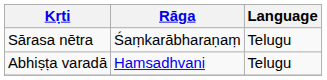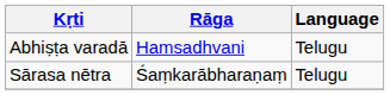 <table class="wikitable">
 <tr>
 <th><a href='#'>Kṛti</a></th>
 <th><a href='#'>Rāga</a></th>
 <th>Language</th>
 </tr>
 <tr>
+<td>Abhiṣṭa varadā</td>
+<td><a href='#'>Hamsadhvani</a></td>
+<td>Telugu</td>
+</tr>
+<tr>
 <td>Sārasa nētra</td>
 <td>Śaṃkarābharaṇaṃ</td>
 <td>Telugu</td>
 </tr>
 <tr>
-<td>Abhiṣṭa varadā</td>
-<td><a href='#'>Hamsadhvani</a></td>
-<td>Telugu</td>
-</tr>
-<tr>
 </tr>
 </table>
